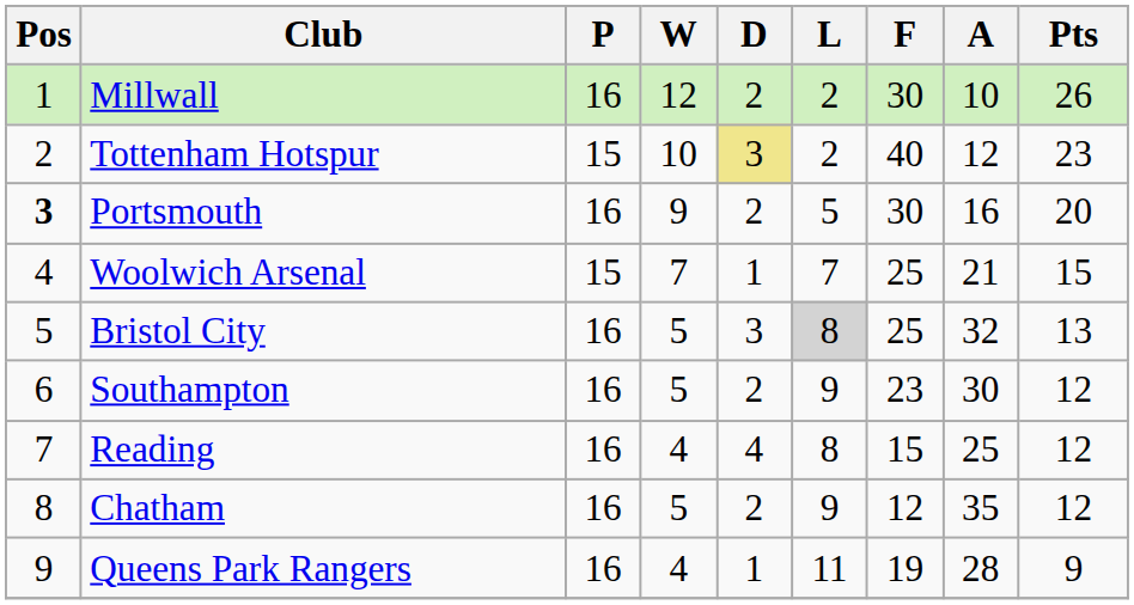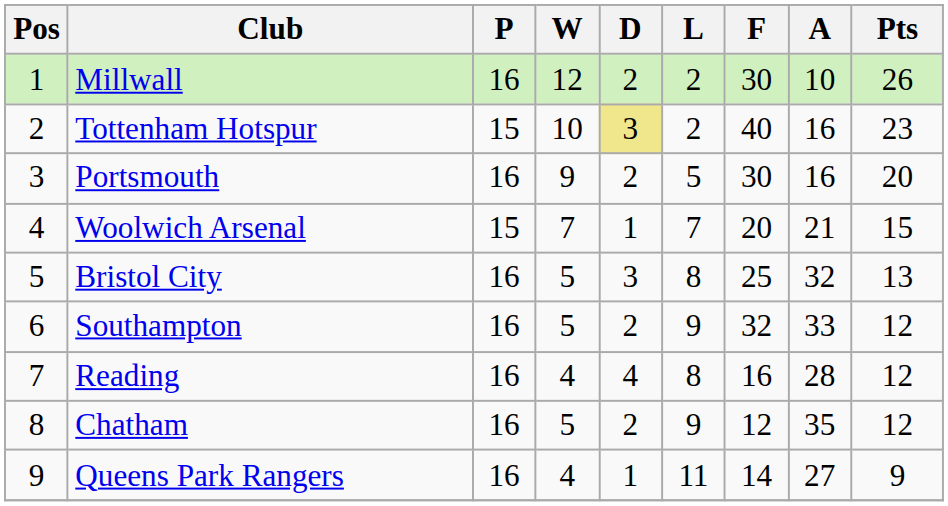 <table class="wikitable" style="text-align:center">
 <tr>
 <th width="25">Pos</th>
 <th width="200">Club</th>
 <th width="25">P</th>
 <th width="25">W</th>
 <th width="25">D</th>
 <th width="25">L</th>
 <th width="25">F</th>
 <th width="25">A</th>
 <th width="40">Pts</th>
 </tr>
 <tr style="background:#D0F0C0;">
 <td>1</td>
 <td align="left"><a href='#'>Millwall</a></td>
 <td>16</td>
 <td>12</td>
 <td>2</td>
 <td>2</td>
 <td>30</td>
 <td>10</td>
 <td>26</td>
 </tr>
 <tr>
 <td>2</td>
 <td align="left"><a href='#'>Tottenham Hotspur</a></td>
 <td>15</td>
 <td>10</td>
 <td style="background: khaki;">3</td>
 <td>2</td>
 <td>40</td>
-<td>12</td>
+<td>16</td>
 <td>23</td>
 </tr>
 <tr>
-<td><strong>3</strong></td>
+<td>3</td>
 <td align="left"><a href='#'>Portsmouth</a></td>
 <td>16</td>
 <td>9</td>
 <td>2</td>
 <td>5</td>
 <td>30</td>
 <td>16</td>
 <td>20</td>
 </tr>
 <tr>
 <td>4</td>
 <td align="left"><a href='#'>Woolwich Arsenal</a></td>
 <td>15</td>
 <td>7</td>
 <td>1</td>
 <td>7</td>
-<td>25</td>
+<td>20</td>
 <td>21</td>
 <td>15</td>
 </tr>
 <tr>
 <td>5</td>
 <td align="left"><a href='#'>Bristol City</a></td>
 <td>16</td>
 <td>5</td>
 <td>3</td>
-<td style="background: lightgrey;">8</td>
+<td>8</td>
 <td>25</td>
 <td>32</td>
 <td>13</td>
 </tr>
 <tr>
 <td>6</td>
 <td align="left"><a href='#'>Southampton</a></td>
 <td>16</td>
 <td>5</td>
 <td>2</td>
 <td>9</td>
-<td>23</td>
-<td>30</td>
+<td>32</td>
+<td>33</td>
 <td>12</td>
 </tr>
 <tr>
 <td>7</td>
 <td align="left"><a href='#'>Reading</a></td>
 <td>16</td>
 <td>4</td>
 <td>4</td>
 <td>8</td>
-<td>15</td>
-<td>25</td>
+<td>16</td>
+<td>28</td>
 <td>12</td>
 </tr>
 <tr>
 <td>8</td>
 <td align="left"><a href='#'>Chatham</a></td>
 <td>16</td>
 <td>5</td>
 <td>2</td>
 <td>9</td>
 <td>12</td>
 <td>35</td>
 <td>12</td>
 </tr>
 <tr>
 <td>9</td>
 <td align="left"><a href='#'>Queens Park Rangers</a></td>
 <td>16</td>
 <td>4</td>
 <td>1</td>
 <td>11</td>
-<td>19</td>
-<td>28</td>
+<td>14</td>
+<td>27</td>
 <td>9</td>
 </tr>
 <tr>
 </tr>
 </table>
